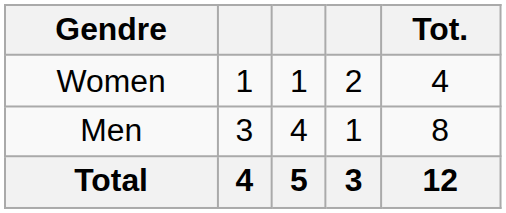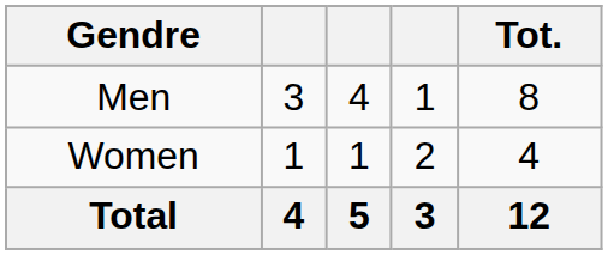 <table class="wikitable" width=40% style="font-size:100%; text-align:center;">
 <tr>
 <th>Gendre</th>
 <th></th>
 <th></th>
 <th></th>
 <th>Tot.</th>
 </tr>
 <tr>
+<td>Men</td>
+<td>3</td>
+<td>4</td>
+<td>1</td>
+<td>8</td>
+</tr>
+<tr>
 <td>Women</td>
 <td>1</td>
 <td>1</td>
 <td>2</td>
 <td>4</td>
-</tr>
-<tr>
-<td>Men</td>
-<td>3</td>
-<td>4</td>
-<td>1</td>
-<td>8</td>
 </tr>
 <tr>
 <th>Total</th>
 <th>4</th>
 <th>5</th>
 <th>3</th>
 <th>12</th>
 </tr>
 </table>
